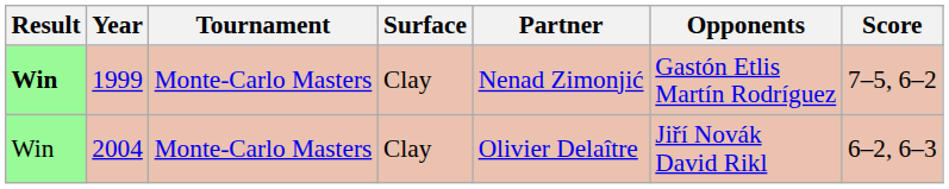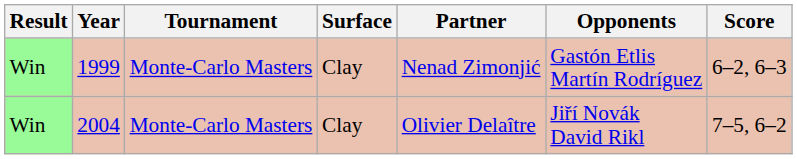 <table class="sortable wikitable">
 <tr>
 <th>Result</th>
 <th>Year</th>
 <th>Tournament</th>
 <th>Surface</th>
 <th>Partner</th>
 <th>Opponents</th>
 <th class=unsortable>Score</th>
 </tr>
 <tr bgcolor=ebc2af>
-<td bgcolor=98fb98><strong>Win</strong></td>
+<td bgcolor=98fb98>Win</td>
 <td><a href='#'>1999</a></td>
 <td><a href='#'>Monte-Carlo Masters</a></td>
 <td>Clay</td>
 <td> <a href='#'>Nenad Zimonjić</a></td>
 <td> <a href='#'>Gastón Etlis</a><br> <a href='#'>Martín Rodríguez</a></td>
-<td>7–5, 6–2</td>
+<td>6–2, 6–3</td>
 </tr>
 <tr bgcolor=ebc2af>
 <td bgcolor=98fb98>Win</td>
 <td><a href='#'>2004</a></td>
 <td><a href='#'>Monte-Carlo Masters</a></td>
 <td>Clay</td>
 <td> <a href='#'>Olivier Delaître</a></td>
 <td> <a href='#'>Jiří Novák</a><br> <a href='#'>David Rikl</a></td>
-<td>6–2, 6–3</td>
+<td>7–5, 6–2</td>
 </tr>
 </table>
